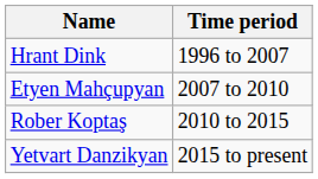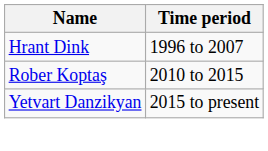 <table class="wikitable">
 <tr>
 <th>Name</th>
 <th>Time period</th>
 </tr>
 <tr>
 <td><a href='#'>Hrant Dink</a></td>
 <td>1996 to 2007</td>
 </tr>
 <tr>
-<td><a href='#'>Etyen Mahçupyan</a></td>
-<td>2007 to 2010</td>
-</tr>
-<tr>
 <td><a href='#'>Rober Koptaş</a></td>
 <td>2010 to 2015</td>
 </tr>
 <tr>
 <td><a href='#'>Yetvart Danzikyan</a></td>
 <td>2015 to present</td>
 </tr>
 </table>
